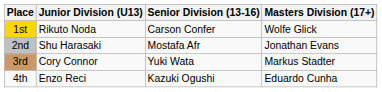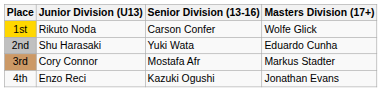 <table class="wikitable">
 <tr>
 <th>Place</th>
 <th>Junior Division (U13)</th>
 <th>Senior Division (13-16)</th>
 <th>Masters Division (17+)</th>
 </tr>
 <tr>
 <td style="text-align:center; background:gold;">1st</td>
 <td> Rikuto Noda </td>
 <td> Carson Confer </td>
 <td> Wolfe Glick </td>
 </tr>
 <tr>
 <td style="text-align:center; background:silver;">2nd</td>
 <td> Shu Harasaki </td>
-<td> Mostafa Afr </td>
-<td> Jonathan Evans </td>
+<td> Yuki Wata </td>
+<td> Eduardo Cunha </td>
 </tr>
 <tr>
 <td style="text-align:center; background:#c96;">3rd</td>
 <td> Cory Connor </td>
-<td> Yuki Wata </td>
+<td> Mostafa Afr </td>
 <td> Markus Stadter </td>
 </tr>
 <tr>
 <td style="text-align:center">4th</td>
 <td> Enzo Reci </td>
 <td> Kazuki Ogushi </td>
-<td> Eduardo Cunha </td>
+<td> Jonathan Evans </td>
 </tr>
 </table>
